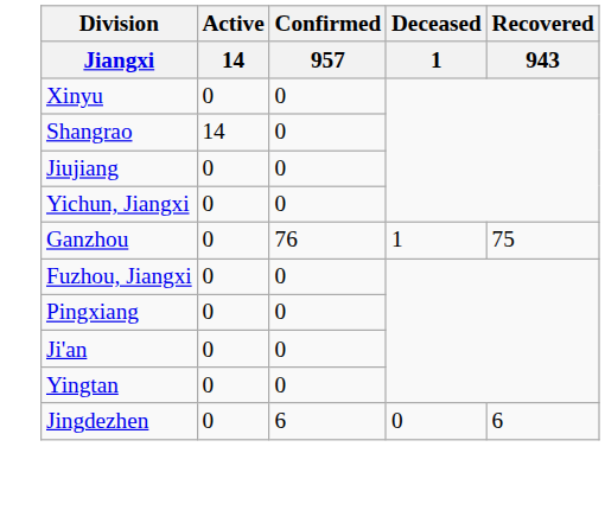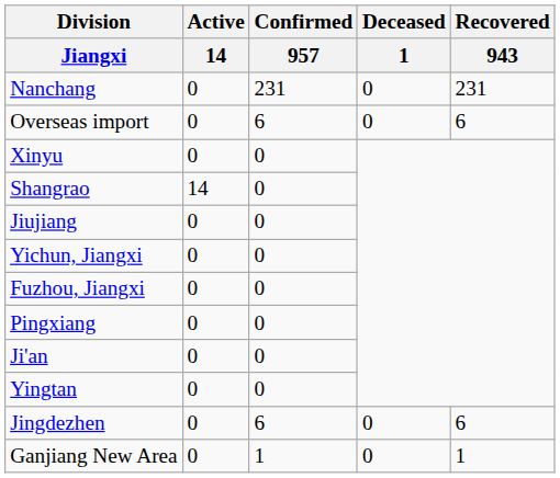 <table class="wikitable sortable" align="right">
 <tr>
 <th>Division</th>
 <th>Active</th>
 <th>Confirmed</th>
 <th>Deceased</th>
 <th>Recovered</th>
 </tr>
 <tr>
 <th><a href='#'>Jiangxi</a></th>
 <th>14</th>
 <th>957</th>
 <th>1</th>
 <th>943</th>
+</tr>
+<tr>
+<td><a href='#'>Nanchang</a></td>
+<td>0</td>
+<td>231</td>
+<td>0</td>
+<td>231</td>
+</tr>
+<tr>
+<td>Overseas import</td>
+<td>0</td>
+<td>6</td>
+<td>0</td>
+<td>6</td>
 </tr>
 <tr>
 <td><a href='#'>Xinyu</a></td>
 <td>0</td>
 <td>0</td>
 </tr>
 <tr>
 <td><a href='#'>Shangrao</a></td>
 <td>14</td>
 <td>0</td>
 </tr>
 <tr>
 <td><a href='#'>Jiujiang</a></td>
 <td>0</td>
 <td>0</td>
 </tr>
 <tr>
 <td><a href='#'>Yichun, Jiangxi</a></td>
 <td>0</td>
 <td>0</td>
-</tr>
-<tr>
-<td><a href='#'>Ganzhou</a></td>
-<td>0</td>
-<td>76</td>
-<td>1</td>
-<td>75</td>
 </tr>
 <tr>
 <td><a href='#'>Fuzhou, Jiangxi</a></td>
 <td>0</td>
 <td>0</td>
 </tr>
 <tr>
 <td><a href='#'>Pingxiang</a></td>
 <td>0</td>
 <td>0</td>
 </tr>
 <tr>
 <td><a href='#'>Ji'an</a></td>
 <td>0</td>
 <td>0</td>
 </tr>
 <tr>
 <td><a href='#'>Yingtan</a></td>
 <td>0</td>
 <td>0</td>
 </tr>
 <tr>
 <td><a href='#'>Jingdezhen</a></td>
 <td>0</td>
 <td>6</td>
 <td>0</td>
 <td>6</td>
 </tr>
+<tr>
+<td>Ganjiang New Area</td>
+<td>0</td>
+<td>1</td>
+<td>0</td>
+<td>1</td>
+</tr>
 </table>
